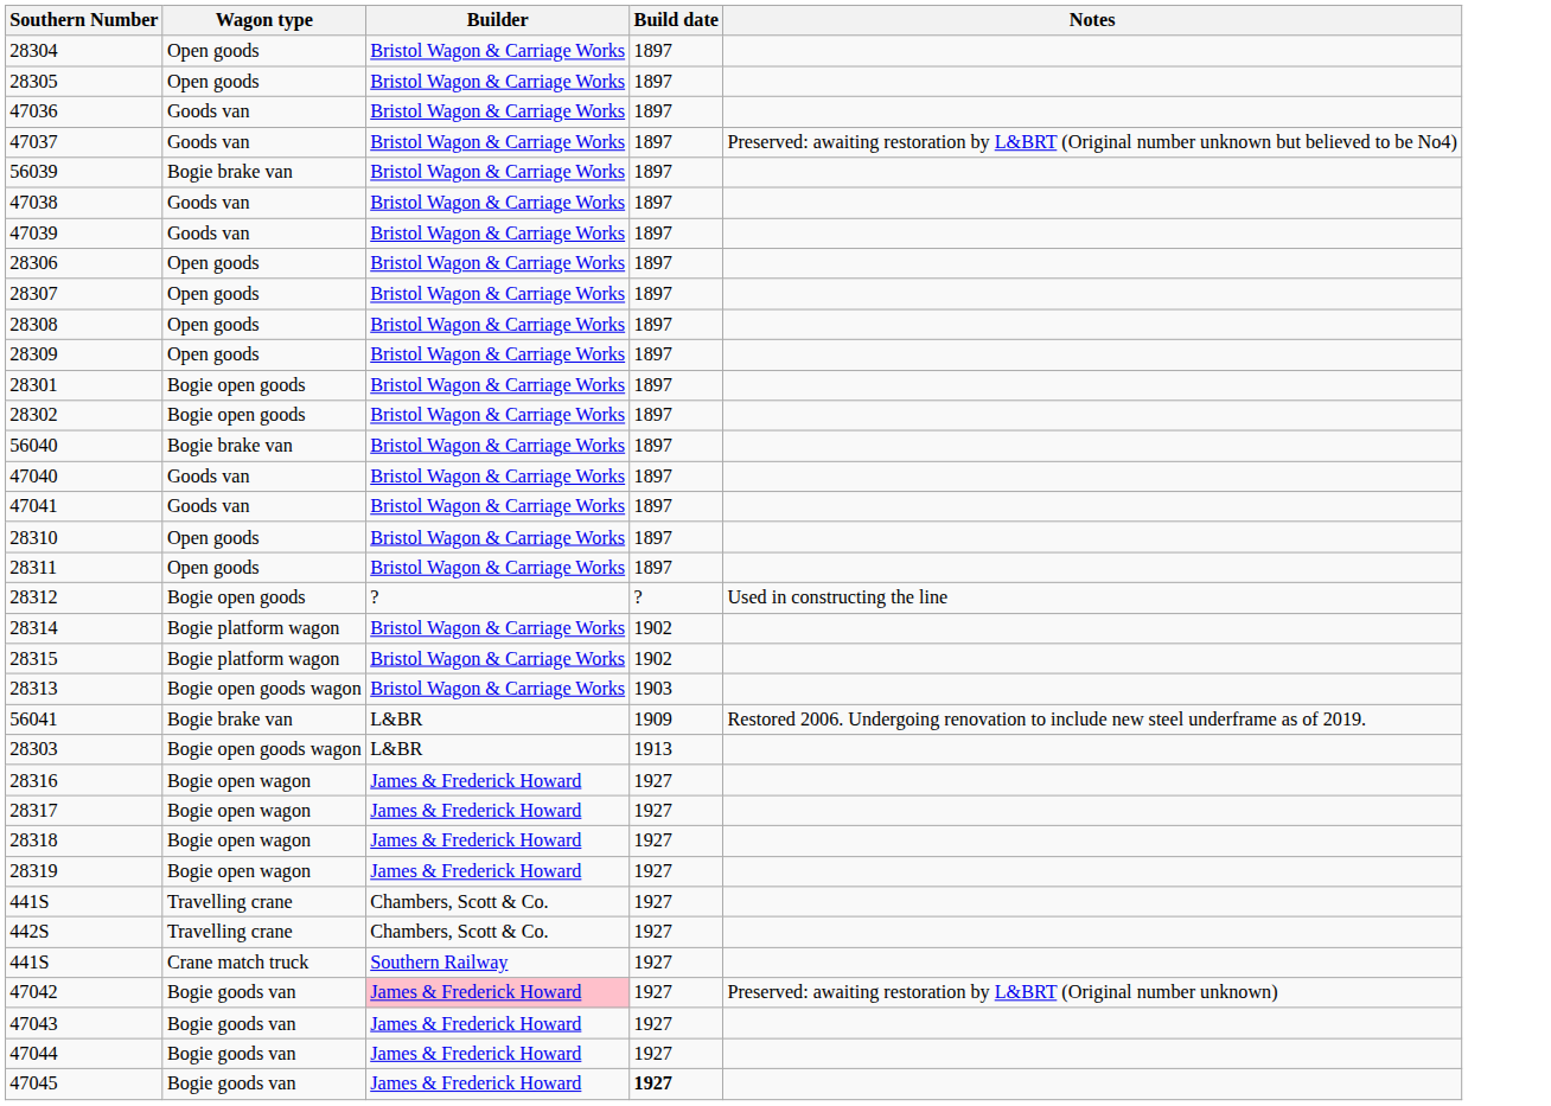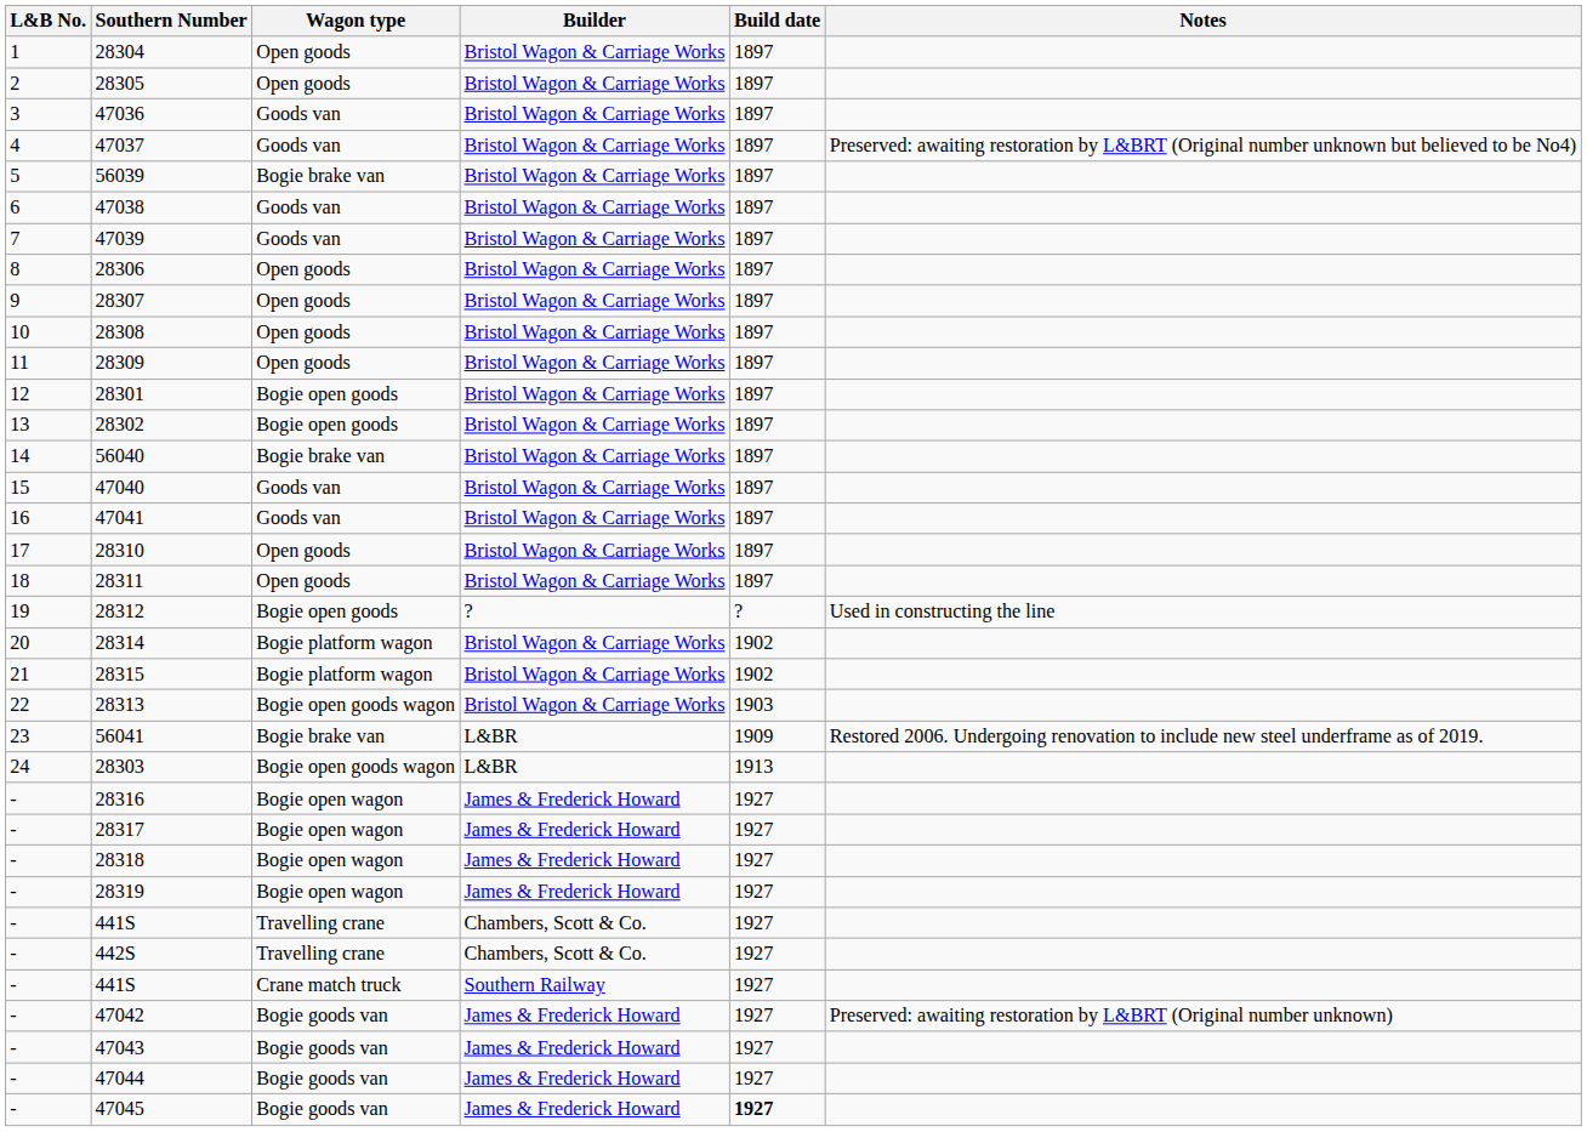 <table class="wikitable">
 <tr>
+<th>L&B No.</th>
 <th>Southern Number</th>
 <th>Wagon type</th>
 <th>Builder</th>
 <th>Build date</th>
 <th>Notes</th>
 </tr>
 <tr>
+<td>1</td>
 <td>28304</td>
 <td>Open goods</td>
 <td><a href='#'>Bristol Wagon & Carriage Works</a></td>
 <td>1897</td>
 <td></td>
 </tr>
 <tr>
+<td>2</td>
 <td>28305</td>
 <td>Open goods</td>
 <td><a href='#'>Bristol Wagon & Carriage Works</a></td>
 <td>1897</td>
 <td></td>
 </tr>
 <tr>
+<td>3</td>
 <td>47036</td>
 <td>Goods van</td>
 <td><a href='#'>Bristol Wagon & Carriage Works</a></td>
 <td>1897</td>
 <td></td>
 </tr>
 <tr>
+<td>4</td>
 <td>47037</td>
 <td>Goods van</td>
 <td><a href='#'>Bristol Wagon & Carriage Works</a></td>
 <td>1897</td>
 <td>Preserved: awaiting restoration by <a href='#'>L&BRT</a> (Original number unknown but believed to be No4)</td>
 </tr>
 <tr>
+<td>5</td>
 <td>56039</td>
 <td>Bogie brake van</td>
 <td><a href='#'>Bristol Wagon & Carriage Works</a></td>
 <td>1897</td>
 <td></td>
 </tr>
 <tr>
+<td>6</td>
 <td>47038</td>
 <td>Goods van</td>
 <td><a href='#'>Bristol Wagon & Carriage Works</a></td>
 <td>1897</td>
 <td></td>
 </tr>
 <tr>
+<td>7</td>
 <td>47039</td>
 <td>Goods van</td>
 <td><a href='#'>Bristol Wagon & Carriage Works</a></td>
 <td>1897</td>
 <td></td>
 </tr>
 <tr>
+<td>8</td>
 <td>28306</td>
 <td>Open goods</td>
 <td><a href='#'>Bristol Wagon & Carriage Works</a></td>
 <td>1897</td>
 <td></td>
 </tr>
 <tr>
+<td>9</td>
 <td>28307</td>
 <td>Open goods</td>
 <td><a href='#'>Bristol Wagon & Carriage Works</a></td>
 <td>1897</td>
 <td></td>
 </tr>
 <tr>
+<td>10</td>
 <td>28308</td>
 <td>Open goods</td>
 <td><a href='#'>Bristol Wagon & Carriage Works</a></td>
 <td>1897</td>
 <td></td>
 </tr>
 <tr>
+<td>11</td>
 <td>28309</td>
 <td>Open goods</td>
 <td><a href='#'>Bristol Wagon & Carriage Works</a></td>
 <td>1897</td>
 <td></td>
 </tr>
 <tr>
+<td>12</td>
 <td>28301</td>
 <td>Bogie open goods</td>
 <td><a href='#'>Bristol Wagon & Carriage Works</a></td>
 <td>1897</td>
 <td></td>
 </tr>
 <tr>
+<td>13</td>
 <td>28302</td>
 <td>Bogie open goods</td>
 <td><a href='#'>Bristol Wagon & Carriage Works</a></td>
 <td>1897</td>
 <td></td>
 </tr>
 <tr>
+<td>14</td>
 <td>56040</td>
 <td>Bogie brake van</td>
 <td><a href='#'>Bristol Wagon & Carriage Works</a></td>
 <td>1897</td>
 <td></td>
 </tr>
 <tr>
+<td>15</td>
 <td>47040</td>
 <td>Goods van</td>
 <td><a href='#'>Bristol Wagon & Carriage Works</a></td>
 <td>1897</td>
 <td></td>
 </tr>
 <tr>
+<td>16</td>
 <td>47041</td>
 <td>Goods van</td>
 <td><a href='#'>Bristol Wagon & Carriage Works</a></td>
 <td>1897</td>
 <td></td>
 </tr>
 <tr>
+<td>17</td>
 <td>28310</td>
 <td>Open goods</td>
 <td><a href='#'>Bristol Wagon & Carriage Works</a></td>
 <td>1897</td>
 <td></td>
 </tr>
 <tr>
+<td>18</td>
 <td>28311</td>
 <td>Open goods</td>
 <td><a href='#'>Bristol Wagon & Carriage Works</a></td>
 <td>1897</td>
 <td></td>
 </tr>
 <tr>
+<td>19</td>
 <td>28312</td>
 <td>Bogie open goods</td>
 <td>?</td>
 <td>?</td>
 <td>Used in constructing the line</td>
 </tr>
 <tr>
+<td>20</td>
 <td>28314</td>
 <td>Bogie platform wagon</td>
 <td><a href='#'>Bristol Wagon & Carriage Works</a></td>
 <td>1902</td>
 <td></td>
 </tr>
 <tr>
+<td>21</td>
 <td>28315</td>
 <td>Bogie platform wagon</td>
 <td><a href='#'>Bristol Wagon & Carriage Works</a></td>
 <td>1902</td>
 <td></td>
 </tr>
 <tr>
+<td>22</td>
 <td>28313</td>
 <td>Bogie open goods wagon</td>
 <td><a href='#'>Bristol Wagon & Carriage Works</a></td>
 <td>1903</td>
 <td></td>
 </tr>
 <tr>
+<td>23</td>
 <td>56041</td>
 <td>Bogie brake van</td>
 <td>L&BR</td>
 <td>1909</td>
 <td>Restored 2006. Undergoing renovation to include new steel underframe as of 2019.</td>
 </tr>
 <tr>
+<td>24</td>
 <td>28303</td>
 <td>Bogie open goods wagon</td>
 <td>L&BR</td>
 <td>1913</td>
 <td></td>
 </tr>
 <tr>
+<td>-</td>
 <td>28316</td>
 <td>Bogie open wagon</td>
 <td><a href='#'>James & Frederick Howard</a></td>
 <td>1927</td>
 <td></td>
 </tr>
 <tr>
+<td>-</td>
 <td>28317</td>
 <td>Bogie open wagon</td>
 <td><a href='#'>James & Frederick Howard</a></td>
 <td>1927</td>
 <td></td>
 </tr>
 <tr>
+<td>-</td>
 <td>28318</td>
 <td>Bogie open wagon</td>
 <td><a href='#'>James & Frederick Howard</a></td>
 <td>1927</td>
 <td></td>
 </tr>
 <tr>
+<td>-</td>
 <td>28319</td>
 <td>Bogie open wagon</td>
 <td><a href='#'>James & Frederick Howard</a></td>
 <td>1927</td>
 <td></td>
 </tr>
 <tr>
+<td>-</td>
 <td>441S</td>
 <td>Travelling crane</td>
 <td>Chambers, Scott & Co.</td>
 <td>1927</td>
 <td></td>
 </tr>
 <tr>
+<td>-</td>
 <td>442S</td>
 <td>Travelling crane</td>
 <td>Chambers, Scott & Co.</td>
 <td>1927</td>
 <td></td>
 </tr>
 <tr>
+<td>-</td>
 <td>441S</td>
 <td>Crane match truck</td>
 <td><a href='#'>Southern Railway</a></td>
 <td>1927</td>
 <td></td>
 </tr>
 <tr>
+<td>-</td>
 <td>47042</td>
 <td>Bogie goods van</td>
-<td style="background: pink;"><a href='#'>James & Frederick Howard</a></td>
+<td><a href='#'>James & Frederick Howard</a></td>
 <td>1927</td>
 <td>Preserved: awaiting restoration by <a href='#'>L&BRT</a> (Original number unknown)</td>
 </tr>
 <tr>
+<td>-</td>
 <td>47043</td>
 <td>Bogie goods van</td>
 <td><a href='#'>James & Frederick Howard</a></td>
 <td>1927</td>
 <td></td>
 </tr>
 <tr>
+<td>-</td>
 <td>47044</td>
 <td>Bogie goods van</td>
 <td><a href='#'>James & Frederick Howard</a></td>
 <td>1927</td>
 <td></td>
 </tr>
 <tr>
+<td>-</td>
 <td>47045</td>
 <td>Bogie goods van</td>
 <td><a href='#'>James & Frederick Howard</a></td>
 <td><strong>1927</strong></td>
 <td></td>
 </tr>
 </table>
